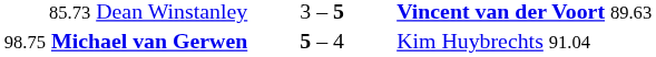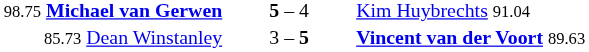 <table style="text-align:center">
 <tr>
 <th width=223></th>
 <th width=100></th>
 <th width=223></th>
 </tr>
 <tr>
+<td align=right><small><span>98.75</span></small> <strong><a href='#'>Michael van Gerwen</a></strong> </td>
+<td><strong>5</strong> – 4</td>
+<td align=left> <a href='#'>Kim Huybrechts</a> <small><span>91.04</span></small></td>
+</tr>
+<tr>
 <td align=right><small><span>85.73</span></small> <a href='#'>Dean Winstanley</a> </td>
 <td>3 – <strong>5</strong></td>
 <td align=left> <strong><a href='#'>Vincent van der Voort</a></strong> <small><span>89.63</span></small></td>
 </tr>
-<tr>
-<td align=right><small><span>98.75</span></small> <strong><a href='#'>Michael van Gerwen</a></strong> </td>
-<td><strong>5</strong> – 4</td>
-<td align=left> <a href='#'>Kim Huybrechts</a> <small><span>91.04</span></small></td>
-</tr>
 </table>
